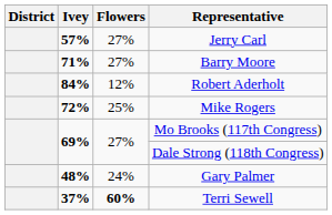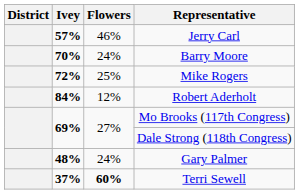 <table class=wikitable>
 <tr>
 <th>District</th>
 <th>Ivey</th>
 <th>Flowers</th>
 <th>Representative</th>
 </tr>
 <tr align=center>
 <th></th>
 <td><strong>57%</strong></td>
-<td>27%</td>
+<td>46%</td>
 <td><a href='#'>Jerry Carl</a></td>
 </tr>
 <tr align=center>
 <th></th>
-<td><strong>71%</strong></td>
-<td>27%</td>
+<td><strong>70%</strong></td>
+<td>24%</td>
 <td><a href='#'>Barry Moore</a></td>
+</tr>
+<tr align=center>
+<th></th>
+<td><strong>72%</strong></td>
+<td>25%</td>
+<td><a href='#'>Mike Rogers</a></td>
 </tr>
 <tr align=center>
 <th></th>
 <td><strong>84%</strong></td>
 <td>12%</td>
 <td><a href='#'>Robert Aderholt</a></td>
-</tr>
-<tr align=center>
-<th></th>
-<td><strong>72%</strong></td>
-<td>25%</td>
-<td><a href='#'>Mike Rogers</a></td>
 </tr>
 <tr align=center>
 <th rowspan=2 ></th>
 <td rowspan=2><strong>69%</strong></td>
 <td rowspan=2>27%</td>
 <td><a href='#'>Mo Brooks</a> (<a href='#'>117th Congress</a>)</td>
 </tr>
 <tr align=center>
 <td><a href='#'>Dale Strong</a> (<a href='#'>118th Congress</a>)</td>
 </tr>
 <tr align=center>
 <th></th>
 <td><strong>48%</strong></td>
 <td>24%</td>
 <td><a href='#'>Gary Palmer</a></td>
 </tr>
 <tr align=center>
 <th></th>
 <td><strong>37%</strong></td>
 <td><strong>60%</strong></td>
 <td><a href='#'>Terri Sewell</a></td>
 </tr>
 </table>
